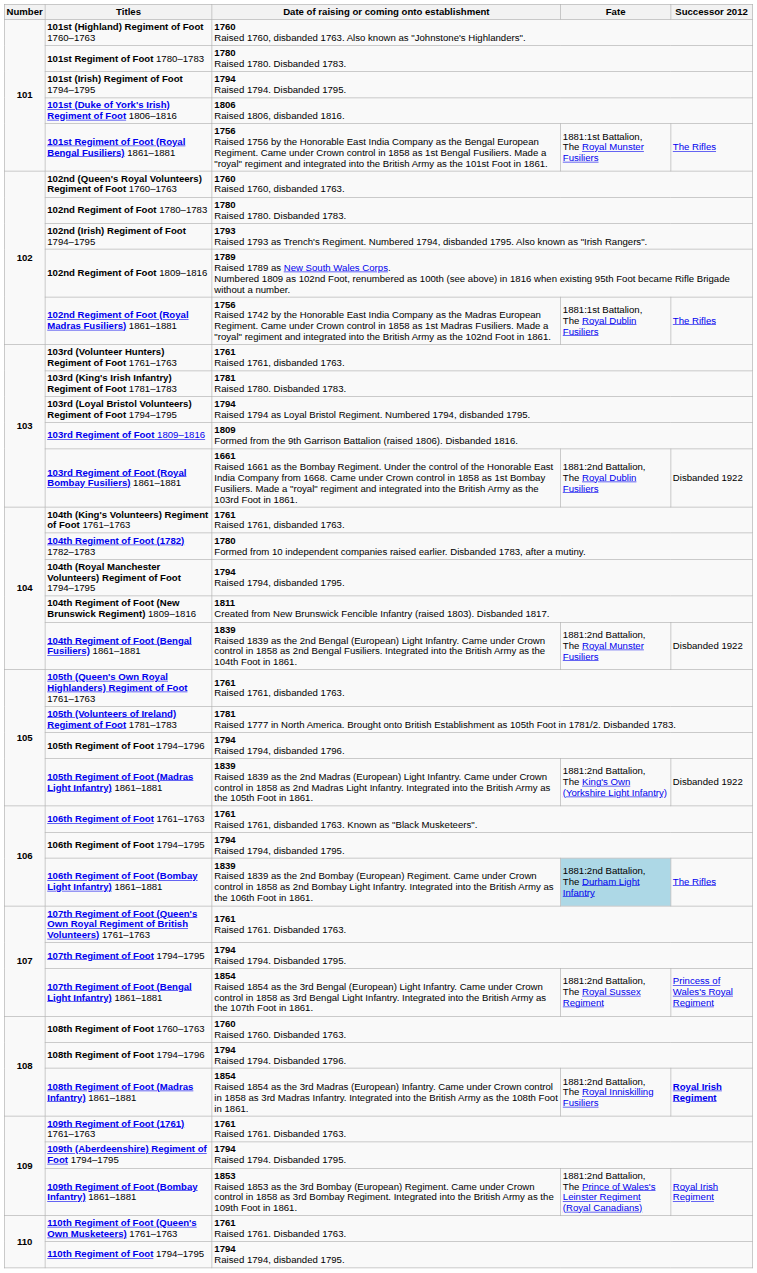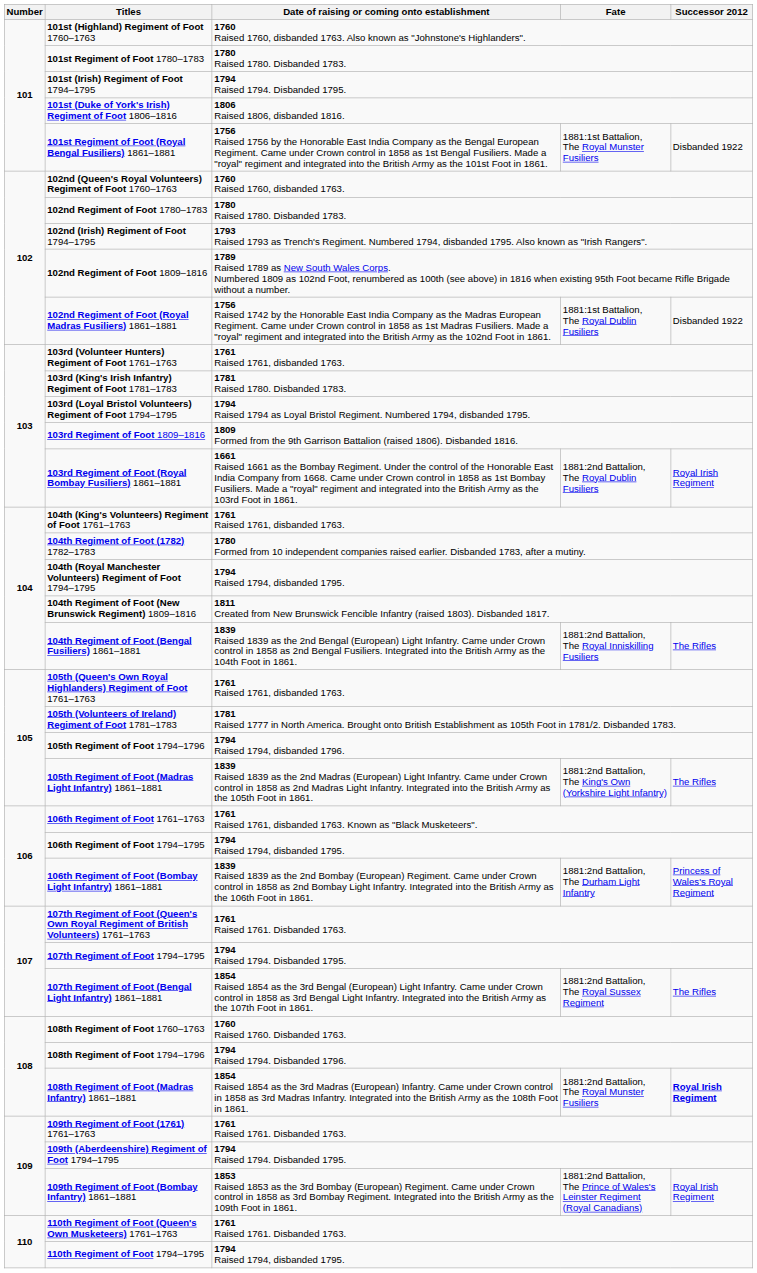 <table class="wikitable">
 <tr>
 <th>Number</th>
 <th>Titles</th>
 <th>Date of raising or coming onto establishment</th>
 <th>Fate</th>
 <th>Successor 2012</th>
 </tr>
 <tr>
 <td align=center valign=middle rowspan="5"><strong>101</strong></td>
 <td><strong>101st (Highland) Regiment of Foot</strong> 1760–1763</td>
 <td colspan="3"><strong>1760</strong><br>Raised 1760, disbanded 1763. Also known as "Johnstone's Highlanders".</td>
 </tr>
 <tr>
 <td><strong>101st Regiment of Foot</strong> 1780–1783</td>
 <td colspan="3"><strong>1780</strong><br>Raised 1780. Disbanded 1783.</td>
 </tr>
 <tr>
 <td><strong>101st (Irish) Regiment of Foot</strong> 1794–1795</td>
 <td colspan="3"><strong>1794</strong><br>Raised 1794. Disbanded 1795.</td>
 </tr>
 <tr>
 <td><strong><a href='#'>101st (Duke of York's Irish) Regiment of Foot</a></strong> 1806–1816<br></td>
 <td colspan="3"><strong>1806</strong><br>Raised 1806, disbanded 1816.</td>
 </tr>
 <tr>
 <td><strong><a href='#'>101st Regiment of Foot (Royal Bengal Fusiliers)</a></strong> 1861–1881</td>
 <td><strong>1756</strong><br>Raised 1756 by the Honorable East India Company as the Bengal European Regiment. Came under Crown control in 1858 as 1st Bengal Fusiliers. Made a "royal" regiment and integrated into the British Army as the 101st Foot in 1861.</td>
 <td>1881:1st Battalion,<br>The <a href='#'>Royal Munster Fusiliers</a></td>
-<td><a href='#'>The Rifles</a></td>
+<td>Disbanded 1922</td>
 </tr>
 <tr>
 <td align=center valign=middle rowspan="5"><strong>102</strong></td>
 <td><strong>102nd (Queen's Royal Volunteers) Regiment of Foot</strong> 1760–1763</td>
 <td colspan="3"><strong>1760</strong><br>Raised 1760, disbanded 1763.</td>
 </tr>
 <tr>
 <td><strong>102nd Regiment of Foot</strong> 1780–1783</td>
 <td colspan="3"><strong>1780</strong><br>Raised 1780. Disbanded 1783.</td>
 </tr>
 <tr>
 <td><strong>102nd (Irish) Regiment of Foot</strong> 1794–1795</td>
 <td colspan="3"><strong>1793</strong><br>Raised 1793 as Trench's Regiment. Numbered 1794, disbanded 1795. Also known as "Irish Rangers".</td>
 </tr>
 <tr>
 <td><strong>102nd Regiment of Foot</strong> 1809–1816<br></td>
 <td colspan="3"><strong>1789</strong><br>Raised 1789 as <a href='#'>New South Wales Corps</a>.<br>Numbered 1809 as 102nd Foot, renumbered as 100th (see above) in 1816 when existing 95th Foot became Rifle Brigade without a number.</td>
 </tr>
 <tr>
 <td><strong><a href='#'>102nd Regiment of Foot (Royal Madras Fusiliers)</a></strong> 1861–1881</td>
 <td><strong>1756</strong><br>Raised 1742 by the Honorable East India Company as the Madras European Regiment. Came under Crown control in 1858 as 1st Madras Fusiliers. Made a "royal" regiment and integrated into the British Army as the 102nd Foot in 1861.</td>
 <td>1881:1st Battalion,<br>The <a href='#'>Royal Dublin Fusiliers</a></td>
-<td><a href='#'>The Rifles</a></td>
+<td>Disbanded 1922</td>
 </tr>
 <tr>
 <td align=center valign=middle rowspan="5"><strong>103</strong></td>
 <td><strong>103rd (Volunteer Hunters) Regiment of Foot</strong> 1761–1763</td>
 <td colspan="3"><strong>1761</strong><br>Raised 1761, disbanded 1763.</td>
 </tr>
 <tr>
 <td><strong>103rd (King's Irish Infantry) Regiment of Foot</strong> 1781–1783</td>
 <td colspan="3"><strong>1781</strong><br>Raised 1780. Disbanded 1783.</td>
 </tr>
 <tr>
 <td><strong>103rd (Loyal Bristol Volunteers) Regiment of Foot</strong> 1794–1795</td>
 <td colspan="3"><strong>1794</strong><br>Raised 1794 as Loyal Bristol Regiment. Numbered 1794, disbanded 1795.</td>
 </tr>
 <tr>
 <td><a href='#'><strong>103rd Regiment of Foot</strong> 1809–1816</a><br></td>
 <td colspan="3"><strong>1809</strong><br>Formed from the 9th Garrison Battalion (raised 1806). Disbanded 1816.</td>
 </tr>
 <tr>
 <td><strong><a href='#'>103rd Regiment of Foot (Royal Bombay Fusiliers)</a></strong> 1861–1881</td>
 <td><strong>1661</strong><br>Raised 1661 as the Bombay Regiment. Under the control of the Honorable East India Company from 1668. Came under Crown control in 1858 as 1st Bombay Fusiliers. Made a "royal" regiment and integrated into the British Army as the 103rd Foot in 1861.</td>
 <td>1881:2nd Battalion,<br>The <a href='#'>Royal Dublin Fusiliers</a></td>
-<td>Disbanded 1922</td>
+<td><a href='#'>Royal Irish Regiment</a></td>
 </tr>
 <tr>
 <td align=center valign=middle rowspan="5"><strong>104</strong></td>
 <td><strong>104th (King's Volunteers) Regiment of Foot</strong> 1761–1763</td>
 <td colspan="3"><strong>1761</strong><br>Raised 1761, disbanded 1763.</td>
 </tr>
 <tr>
 <td><strong><a href='#'>104th Regiment of Foot (1782)</a></strong> 1782–1783</td>
 <td colspan="3"><strong>1780</strong><br>Formed from 10 independent companies raised earlier. Disbanded 1783, after a mutiny.</td>
 </tr>
 <tr>
 <td><strong>104th (Royal Manchester Volunteers) Regiment of Foot</strong> 1794–1795</td>
 <td colspan="3"><strong>1794</strong><br>Raised 1794, disbanded 1795.</td>
 </tr>
 <tr>
 <td><strong>104th Regiment of Foot (New Brunswick Regiment)</strong> 1809–1816<br></td>
 <td colspan="3"><strong>1811</strong><br>Created from New Brunswick Fencible Infantry (raised 1803). Disbanded 1817.</td>
 </tr>
 <tr>
 <td><strong><a href='#'>104th Regiment of Foot (Bengal Fusiliers)</a></strong> 1861–1881</td>
 <td><strong>1839</strong><br>Raised 1839 as the 2nd Bengal (European) Light Infantry. Came under Crown control in 1858 as 2nd Bengal Fusiliers. Integrated into the British Army as the 104th Foot in 1861.</td>
-<td>1881:2nd Battalion,<br>The <a href='#'>Royal Munster Fusiliers</a></td>
-<td>Disbanded 1922</td>
+<td>1881:2nd Battalion,<br>The <a href='#'>Royal Inniskilling Fusiliers</a></td>
+<td><a href='#'>The Rifles</a></td>
 </tr>
 <tr>
 <td align=center valign=middle rowspan="4"><strong>105</strong></td>
 <td><strong><a href='#'>105th (Queen's Own Royal Highlanders) Regiment of Foot</a></strong> 1761–1763</td>
 <td colspan="3"><strong>1761</strong><br>Raised 1761, disbanded 1763.</td>
 </tr>
 <tr>
 <td><strong><a href='#'>105th (Volunteers of Ireland) Regiment of Foot</a></strong> 1781–1783</td>
 <td colspan="3"><strong>1781</strong><br>Raised 1777 in North America. Brought onto British Establishment as 105th Foot in 1781/2. Disbanded 1783.</td>
 </tr>
 <tr>
 <td><strong>105th Regiment of Foot</strong> 1794–1796</td>
 <td colspan="3"><strong>1794</strong><br>Raised 1794, disbanded 1796.</td>
 </tr>
 <tr>
 <td><strong><a href='#'>105th Regiment of Foot (Madras Light Infantry)</a></strong> 1861–1881</td>
 <td><strong>1839</strong><br>Raised 1839 as the 2nd Madras (European) Light Infantry. Came under Crown control in 1858 as 2nd Madras Light Infantry. Integrated into the British Army as the 105th Foot in 1861.</td>
 <td>1881:2nd Battalion,<br>The <a href='#'>King's Own (Yorkshire Light Infantry)</a></td>
-<td>Disbanded 1922</td>
+<td><a href='#'>The Rifles</a></td>
 </tr>
 <tr>
 <td align=center valign=middle rowspan="3"><strong>106</strong></td>
 <td><strong><a href='#'>106th Regiment of Foot</a></strong> 1761–1763</td>
 <td colspan="3"><strong>1761</strong><br>Raised 1761, disbanded 1763. Known as "Black Musketeers".</td>
 </tr>
 <tr>
 <td><strong>106th Regiment of Foot</strong> 1794–1795</td>
 <td colspan="3"><strong>1794</strong><br>Raised 1794, disbanded 1795.</td>
 </tr>
 <tr>
 <td><strong><a href='#'>106th Regiment of Foot (Bombay Light Infantry)</a></strong> 1861–1881</td>
 <td><strong>1839</strong><br>Raised 1839 as the 2nd Bombay (European) Regiment. Came under Crown control in 1858 as 2nd Bombay Light Infantry. Integrated into the British Army as the 106th Foot in 1861.</td>
-<td style="background: lightblue;">1881:2nd Battalion,<br>The <a href='#'>Durham Light Infantry</a></td>
-<td><a href='#'>The Rifles</a></td>
+<td>1881:2nd Battalion,<br>The <a href='#'>Durham Light Infantry</a></td>
+<td><a href='#'>Princess of Wales's Royal Regiment</a></td>
 </tr>
 <tr>
 <td align=center valign=middle rowspan="3"><strong>107</strong></td>
 <td><strong><a href='#'>107th Regiment of Foot (Queen's Own Royal Regiment of British Volunteers)</a></strong> 1761–1763</td>
 <td colspan="3"><strong>1761</strong><br>Raised 1761. Disbanded 1763.</td>
 </tr>
 <tr>
 <td><strong><a href='#'>107th Regiment of Foot</a></strong> 1794–1795</td>
 <td colspan="3"><strong>1794</strong><br>Raised 1794. Disbanded 1795.</td>
 </tr>
 <tr>
 <td><strong><a href='#'>107th Regiment of Foot (Bengal Light Infantry)</a></strong> 1861–1881</td>
 <td><strong>1854</strong><br>Raised 1854 as the 3rd Bengal (European) Light Infantry. Came under Crown control in 1858 as 3rd Bengal Light Infantry. Integrated into the British Army as the 107th Foot in 1861.</td>
 <td>1881:2nd Battalion,<br>The <a href='#'>Royal Sussex Regiment</a></td>
-<td><a href='#'>Princess of Wales's Royal Regiment</a></td>
+<td><a href='#'>The Rifles</a></td>
 </tr>
 <tr>
 <td align=center valign=middle rowspan="3"><strong>108</strong></td>
 <td><strong>108th Regiment of Foot</strong> 1760–1763</td>
 <td colspan="3"><strong>1760</strong><br>Raised 1760. Disbanded 1763.</td>
 </tr>
 <tr>
 <td><strong>108th Regiment of Foot</strong> 1794–1796</td>
 <td colspan="3"><strong>1794</strong><br>Raised 1794. Disbanded 1796.</td>
 </tr>
 <tr>
 <td><strong><a href='#'>108th Regiment of Foot (Madras Infantry)</a></strong> 1861–1881</td>
 <td><strong>1854</strong><br>Raised 1854 as the 3rd Madras (European) Infantry. Came under Crown control in 1858 as 3rd Madras Infantry. Integrated into the British Army as the 108th Foot in 1861.</td>
-<td>1881:2nd Battalion,<br>The <a href='#'>Royal Inniskilling Fusiliers</a></td>
+<td>1881:2nd Battalion,<br>The <a href='#'>Royal Munster Fusiliers</a></td>
 <td><strong><a href='#'>Royal Irish Regiment</a></strong></td>
 </tr>
 <tr>
 <td align=center valign=middle rowspan="3"><strong>109</strong></td>
 <td><strong><a href='#'>109th Regiment of Foot (1761)</a></strong> 1761–1763</td>
 <td colspan="3"><strong>1761</strong><br>Raised 1761. Disbanded 1763.</td>
 </tr>
 <tr>
 <td><strong><a href='#'>109th (Aberdeenshire) Regiment of Foot</a></strong> 1794–1795</td>
 <td colspan="3"><strong>1794</strong><br>Raised 1794. Disbanded 1795.</td>
 </tr>
 <tr>
 <td><strong><a href='#'>109th Regiment of Foot (Bombay Infantry)</a></strong> 1861–1881</td>
 <td><strong>1853</strong><br>Raised 1853 as the 3rd Bombay (European) Regiment. Came under Crown control in 1858 as 3rd Bombay Regiment. Integrated into the British Army as the 109th Foot in 1861.</td>
 <td>1881:2nd Battalion,<br>The <a href='#'>Prince of Wales's Leinster Regiment (Royal Canadians)</a></td>
 <td><a href='#'>Royal Irish Regiment</a></td>
 </tr>
 <tr>
 <td align=center valign=middle rowspan="2"><strong>110</strong></td>
 <td><strong><a href='#'>110th Regiment of Foot (Queen's Own Musketeers)</a></strong> 1761–1763</td>
 <td colspan="3"><strong>1761</strong><br>Raised 1761. Disbanded 1763.</td>
 </tr>
 <tr>
 <td><strong><a href='#'>110th Regiment of Foot</a></strong> 1794–1795</td>
 <td colspan="3"><strong>1794</strong><br>Raised 1794, disbanded 1795.</td>
 </tr>
 </table>
